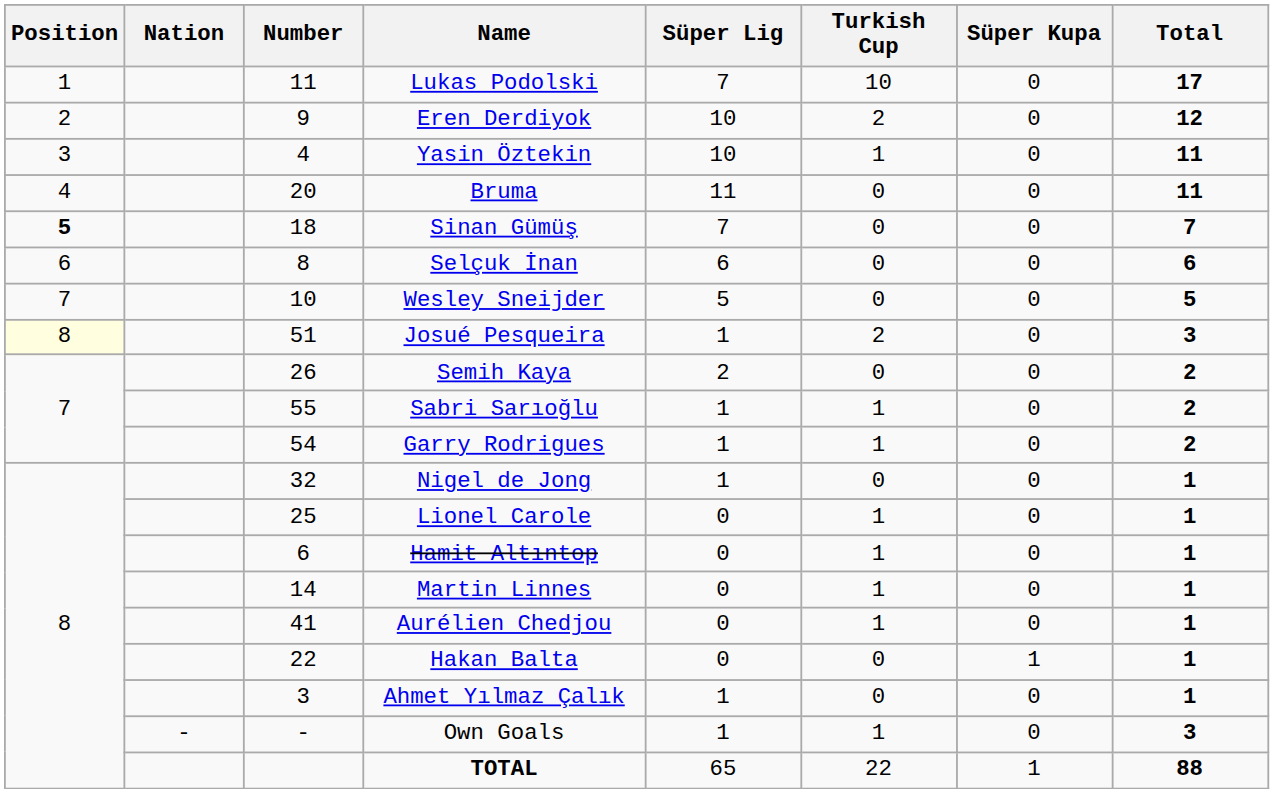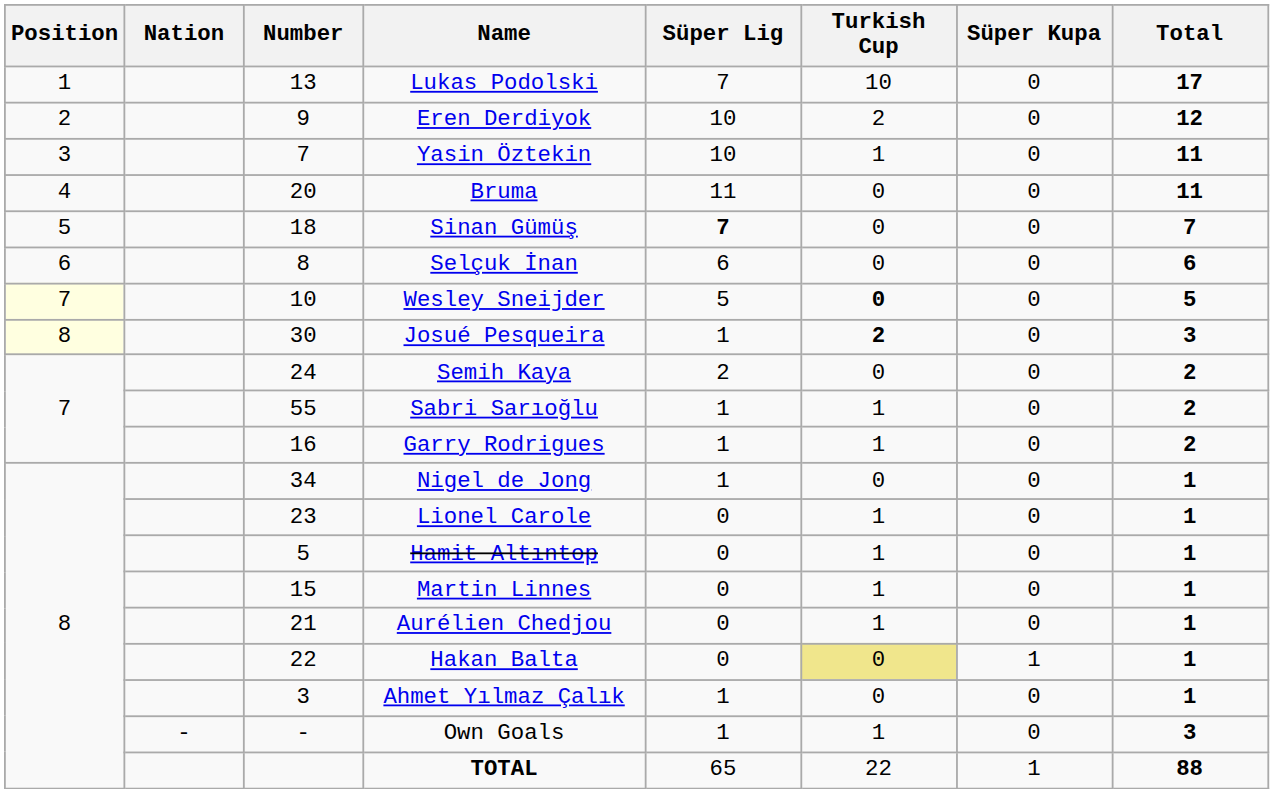 <table class="wikitable" style="font-size: 95%; text-align: center;">
 <tr>
 <th width=60>Position</th>
 <th width=60>Nation</th>
 <th width=60>Number</th>
 <th width=150>Name</th>
 <th width=80>Süper Lig</th>
 <th width=80>Turkish Cup</th>
 <th width=80>Süper Kupa</th>
 <th width=80>Total</th>
 </tr>
 <tr>
 <td>1</td>
 <td></td>
-<td>11</td>
+<td>13</td>
 <td><a href='#'>Lukas Podolski</a></td>
 <td>7</td>
 <td>10</td>
 <td>0</td>
 <td><strong>17</strong></td>
 </tr>
 <tr>
 <td>2</td>
 <td></td>
 <td>9</td>
 <td><a href='#'>Eren Derdiyok</a></td>
 <td>10</td>
 <td>2</td>
 <td>0</td>
 <td><strong>12</strong></td>
 </tr>
 <tr>
 <td>3</td>
 <td></td>
-<td>4</td>
+<td>7</td>
 <td><a href='#'>Yasin Öztekin</a></td>
 <td>10</td>
 <td>1</td>
 <td>0</td>
 <td><strong>11</strong></td>
 </tr>
 <tr>
 <td>4</td>
 <td></td>
 <td>20</td>
 <td><a href='#'>Bruma</a></td>
 <td>11</td>
 <td>0</td>
 <td>0</td>
 <td><strong>11</strong></td>
 </tr>
 <tr>
-<td><strong>5</strong></td>
+<td>5</td>
 <td></td>
 <td>18</td>
 <td><a href='#'>Sinan Gümüş</a></td>
-<td>7</td>
+<td><strong>7</strong></td>
 <td>0</td>
 <td>0</td>
 <td><strong>7</strong></td>
 </tr>
 <tr>
 <td>6</td>
 <td></td>
 <td>8</td>
 <td><a href='#'>Selçuk İnan</a></td>
 <td>6</td>
 <td>0</td>
 <td>0</td>
 <td><strong>6</strong></td>
 </tr>
 <tr>
-<td>7</td>
+<td style="background: lightyellow;">7</td>
 <td></td>
 <td>10</td>
 <td><a href='#'>Wesley Sneijder</a></td>
 <td>5</td>
-<td>0</td>
+<td><strong>0</strong></td>
 <td>0</td>
 <td><strong>5</strong></td>
 </tr>
 <tr>
 <td style="background: lightyellow;">8</td>
 <td></td>
-<td>51</td>
+<td>30</td>
 <td><a href='#'>Josué Pesqueira</a></td>
 <td>1</td>
-<td>2</td>
+<td><strong>2</strong></td>
 <td>0</td>
 <td><strong>3</strong></td>
 </tr>
 <tr>
 <td rowspan=3>7</td>
 <td></td>
-<td>26</td>
+<td>24</td>
 <td><a href='#'>Semih Kaya</a></td>
 <td>2</td>
 <td>0</td>
 <td>0</td>
 <td><strong>2</strong></td>
 </tr>
 <tr>
 <td></td>
 <td>55</td>
 <td><a href='#'>Sabri Sarıoğlu</a></td>
 <td>1</td>
 <td>1</td>
 <td>0</td>
 <td><strong>2</strong></td>
 </tr>
 <tr>
 <td></td>
-<td>54</td>
+<td>16</td>
 <td><a href='#'>Garry Rodrigues</a></td>
 <td>1</td>
 <td>1</td>
 <td>0</td>
 <td><strong>2</strong></td>
 </tr>
 <tr>
 <td rowspan=9>8</td>
 <td></td>
-<td>32</td>
+<td>34</td>
 <td><a href='#'>Nigel de Jong</a></td>
 <td>1</td>
 <td>0</td>
 <td>0</td>
 <td><strong>1</strong></td>
 </tr>
 <tr>
 <td></td>
-<td>25</td>
+<td>23</td>
 <td><a href='#'>Lionel Carole</a></td>
 <td>0</td>
 <td>1</td>
 <td>0</td>
 <td><strong>1</strong></td>
 </tr>
 <tr>
 <td></td>
-<td>6</td>
+<td>5</td>
 <td><s><a href='#'>Hamit Altıntop</a></s></td>
 <td>0</td>
 <td>1</td>
 <td>0</td>
 <td><strong>1</strong></td>
 </tr>
 <tr>
 <td></td>
-<td>14</td>
+<td>15</td>
 <td><a href='#'>Martin Linnes</a></td>
 <td>0</td>
 <td>1</td>
 <td>0</td>
 <td><strong>1</strong></td>
 </tr>
 <tr>
 <td></td>
-<td>41</td>
+<td>21</td>
 <td><a href='#'>Aurélien Chedjou</a></td>
 <td>0</td>
 <td>1</td>
 <td>0</td>
 <td><strong>1</strong></td>
 </tr>
 <tr>
 <td></td>
 <td>22</td>
 <td><a href='#'>Hakan Balta</a></td>
 <td>0</td>
-<td>0</td>
+<td style="background: khaki;">0</td>
 <td>1</td>
 <td><strong>1</strong></td>
 </tr>
 <tr>
 <td></td>
 <td>3</td>
 <td><a href='#'>Ahmet Yılmaz Çalık</a></td>
 <td>1</td>
 <td>0</td>
 <td>0</td>
 <td><strong>1</strong></td>
 </tr>
 <tr>
 <td>-</td>
 <td>-</td>
 <td>Own Goals</td>
 <td>1</td>
 <td>1</td>
 <td>0</td>
 <td><strong>3</strong></td>
 </tr>
 <tr>
 <td></td>
 <td></td>
 <td><strong>TOTAL</strong></td>
 <td>65</td>
 <td>22</td>
 <td>1</td>
 <td><strong>88</strong></td>
 </tr>
 </table>
